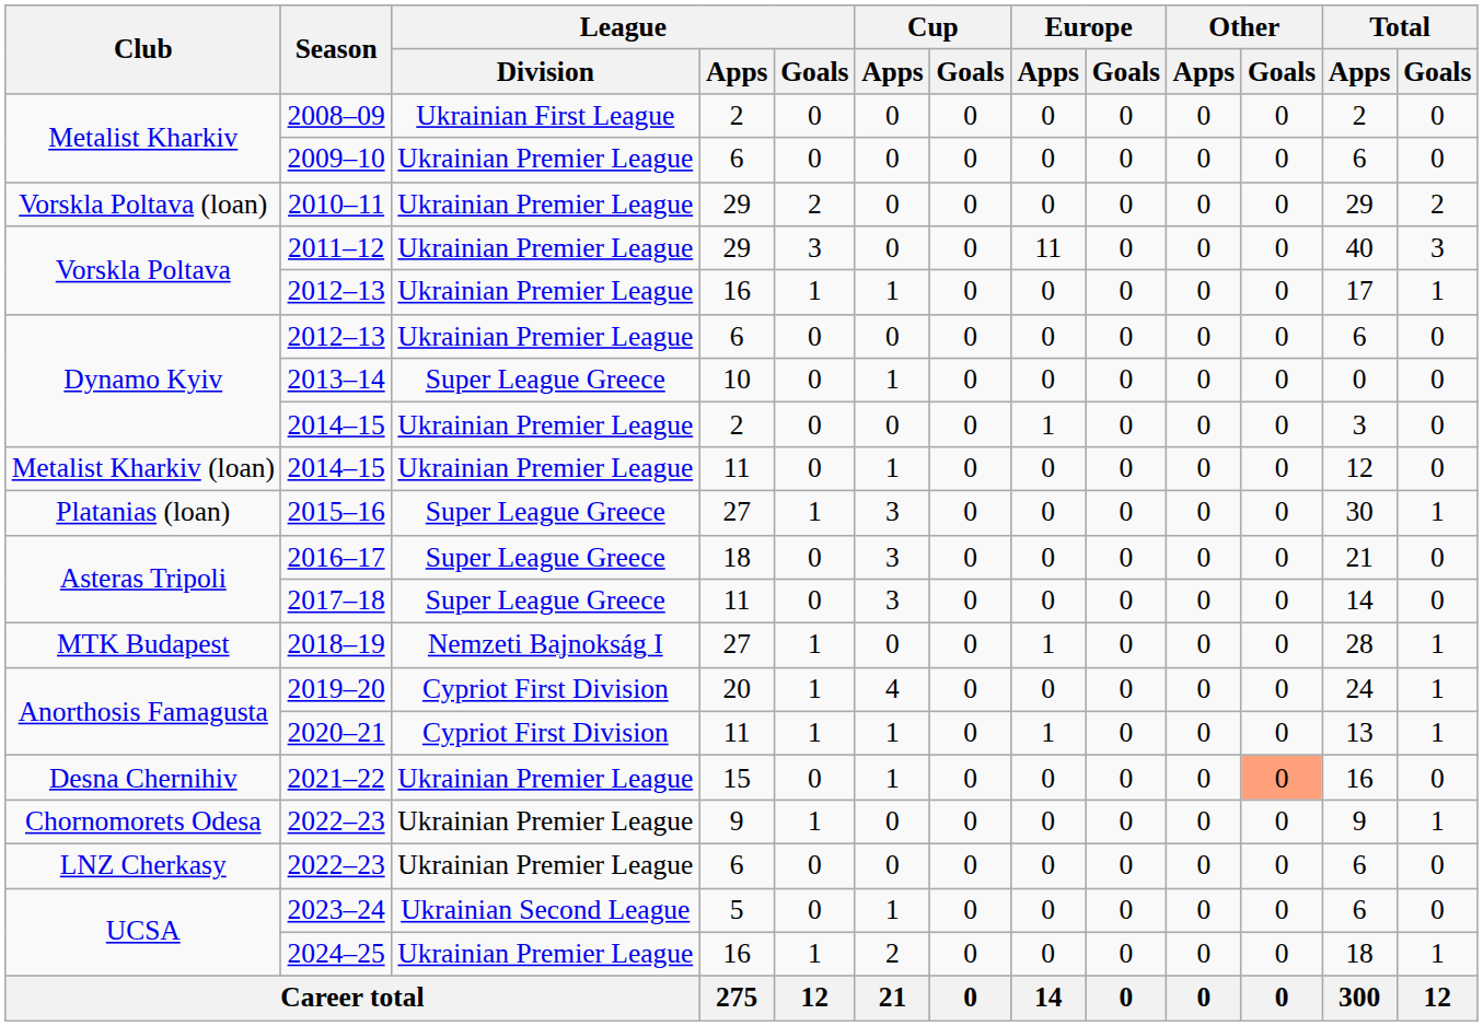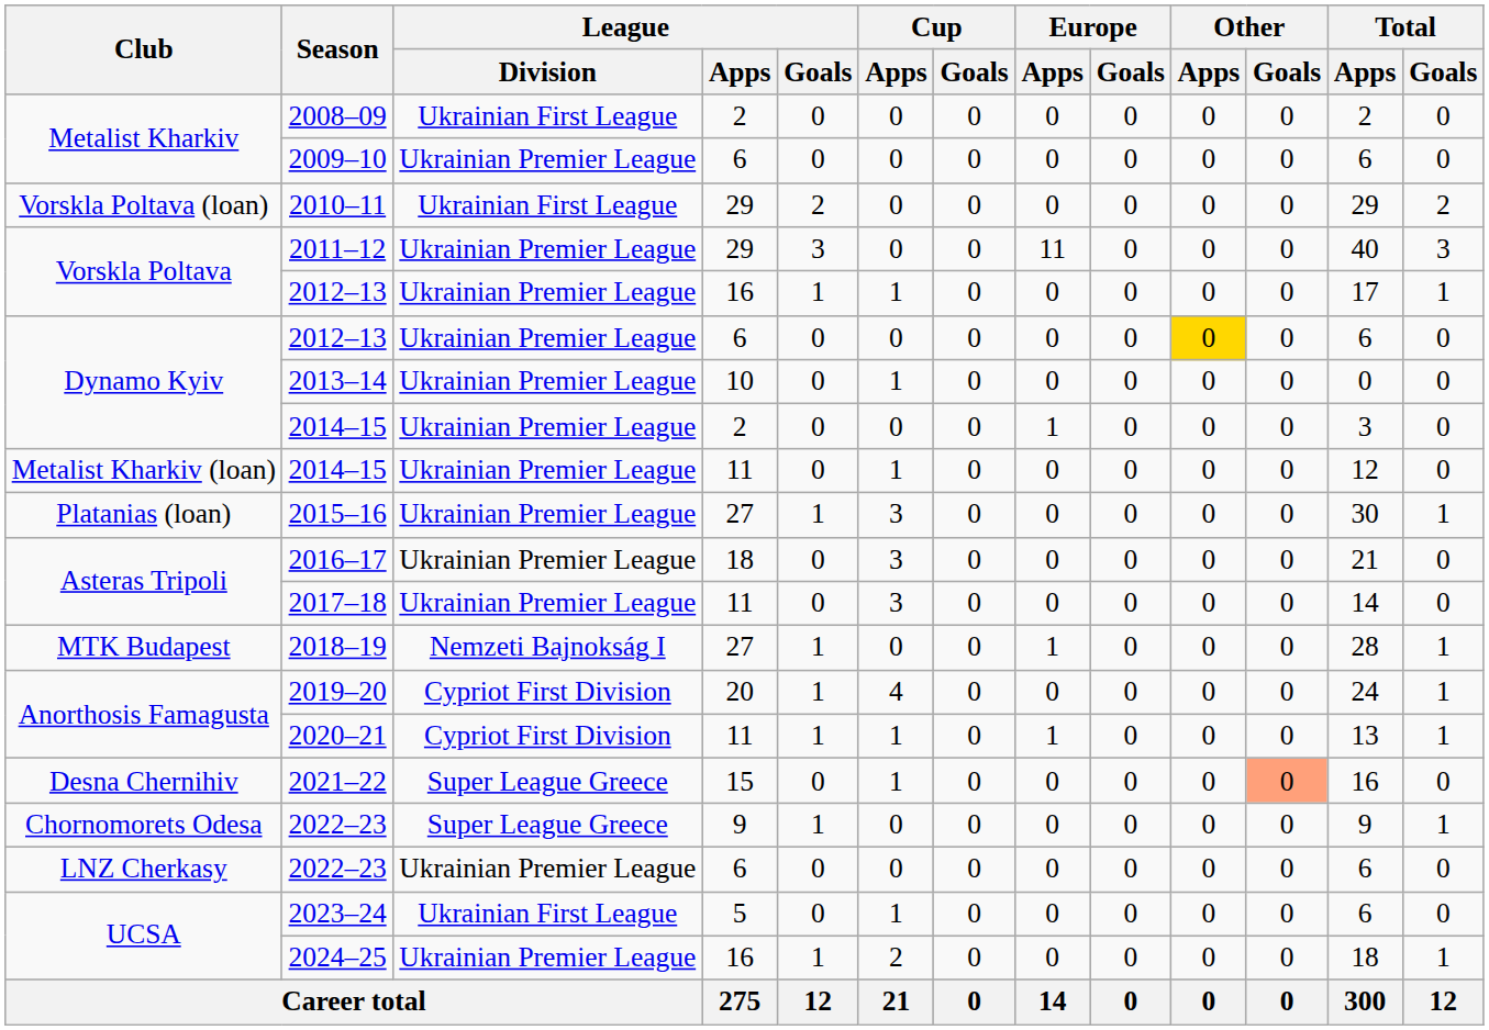 <table class="wikitable" style="text-align:center">
 <tr>
 <th rowspan="2">Club</th>
 <th rowspan="2">Season</th>
 <th colspan="3">League</th>
 <th colspan="2">Cup</th>
 <th colspan="2">Europe</th>
 <th colspan="2">Other</th>
 <th colspan="2">Total</th>
 </tr>
 <tr>
 <th>Division</th>
 <th>Apps</th>
 <th>Goals</th>
 <th>Apps</th>
 <th>Goals</th>
 <th>Apps</th>
 <th>Goals</th>
 <th>Apps</th>
 <th>Goals</th>
 <th>Apps</th>
 <th>Goals</th>
 </tr>
 <tr>
 <td rowspan="2"><a href='#'>Metalist Kharkiv</a></td>
 <td><a href='#'>2008–09</a></td>
 <td><a href='#'>Ukrainian First League</a></td>
 <td>2</td>
 <td>0</td>
 <td>0</td>
 <td>0</td>
 <td>0</td>
 <td>0</td>
 <td>0</td>
 <td>0</td>
 <td>2</td>
 <td>0</td>
 </tr>
 <tr>
 <td><a href='#'>2009–10</a></td>
 <td><a href='#'>Ukrainian Premier League</a></td>
 <td>6</td>
 <td>0</td>
 <td>0</td>
 <td>0</td>
 <td>0</td>
 <td>0</td>
 <td>0</td>
 <td>0</td>
 <td>6</td>
 <td>0</td>
 </tr>
 <tr>
 <td rowspan="1"><a href='#'>Vorskla Poltava</a> (loan)</td>
 <td><a href='#'>2010–11</a></td>
-<td><a href='#'>Ukrainian Premier League</a></td>
+<td><a href='#'>Ukrainian First League</a></td>
 <td>29</td>
 <td>2</td>
 <td>0</td>
 <td>0</td>
 <td>0</td>
 <td>0</td>
 <td>0</td>
 <td>0</td>
 <td>29</td>
 <td>2</td>
 </tr>
 <tr>
 <td rowspan="2"><a href='#'>Vorskla Poltava</a></td>
 <td><a href='#'>2011–12</a></td>
 <td><a href='#'>Ukrainian Premier League</a></td>
 <td>29</td>
 <td>3</td>
 <td>0</td>
 <td>0</td>
 <td>11</td>
 <td>0</td>
 <td>0</td>
 <td>0</td>
 <td>40</td>
 <td>3</td>
 </tr>
 <tr>
 <td><a href='#'>2012–13</a></td>
 <td><a href='#'>Ukrainian Premier League</a></td>
 <td>16</td>
 <td>1</td>
 <td>1</td>
 <td>0</td>
 <td>0</td>
 <td>0</td>
 <td>0</td>
 <td>0</td>
 <td>17</td>
 <td>1</td>
 </tr>
 <tr>
 <td rowspan="3"><a href='#'>Dynamo Kyiv</a></td>
 <td><a href='#'>2012–13</a></td>
 <td><a href='#'>Ukrainian Premier League</a></td>
 <td>6</td>
 <td>0</td>
 <td>0</td>
 <td>0</td>
 <td>0</td>
 <td>0</td>
-<td>0</td>
+<td style="background: gold;">0</td>
 <td>0</td>
 <td>6</td>
 <td>0</td>
 </tr>
 <tr>
 <td><a href='#'>2013–14</a></td>
-<td><a href='#'>Super League Greece</a></td>
+<td><a href='#'>Ukrainian Premier League</a></td>
 <td>10</td>
 <td>0</td>
 <td>1</td>
 <td>0</td>
 <td>0</td>
 <td>0</td>
 <td>0</td>
 <td>0</td>
 <td>0</td>
 <td>0</td>
 </tr>
 <tr>
 <td><a href='#'>2014–15</a></td>
 <td><a href='#'>Ukrainian Premier League</a></td>
 <td>2</td>
 <td>0</td>
 <td>0</td>
 <td>0</td>
 <td>1</td>
 <td>0</td>
 <td>0</td>
 <td>0</td>
 <td>3</td>
 <td>0</td>
 </tr>
 <tr>
 <td rowspan="1"><a href='#'>Metalist Kharkiv</a> (loan)</td>
 <td><a href='#'>2014–15</a></td>
 <td><a href='#'>Ukrainian Premier League</a></td>
 <td>11</td>
 <td>0</td>
 <td>1</td>
 <td>0</td>
 <td>0</td>
 <td>0</td>
 <td>0</td>
 <td>0</td>
 <td>12</td>
 <td>0</td>
 </tr>
 <tr>
 <td rowspan="1"><a href='#'>Platanias</a> (loan)</td>
 <td><a href='#'>2015–16</a></td>
-<td><a href='#'>Super League Greece</a></td>
+<td><a href='#'>Ukrainian Premier League</a></td>
 <td>27</td>
 <td>1</td>
 <td>3</td>
 <td>0</td>
 <td>0</td>
 <td>0</td>
 <td>0</td>
 <td>0</td>
 <td>30</td>
 <td>1</td>
 </tr>
 <tr>
 <td rowspan="2"><a href='#'>Asteras Tripoli</a></td>
 <td><a href='#'>2016–17</a></td>
-<td><a href='#'>Super League Greece</a></td>
+<td>Ukrainian Premier League</td>
 <td>18</td>
 <td>0</td>
 <td>3</td>
 <td>0</td>
 <td>0</td>
 <td>0</td>
 <td>0</td>
 <td>0</td>
 <td>21</td>
 <td>0</td>
 </tr>
 <tr>
 <td><a href='#'>2017–18</a></td>
-<td><a href='#'>Super League Greece</a></td>
+<td><a href='#'>Ukrainian Premier League</a></td>
 <td>11</td>
 <td>0</td>
 <td>3</td>
 <td>0</td>
 <td>0</td>
 <td>0</td>
 <td>0</td>
 <td>0</td>
 <td>14</td>
 <td>0</td>
 </tr>
 <tr>
 <td rowspan="1"><a href='#'>MTK Budapest</a></td>
 <td><a href='#'>2018–19</a></td>
 <td><a href='#'>Nemzeti Bajnokság I</a></td>
 <td>27</td>
 <td>1</td>
 <td>0</td>
 <td>0</td>
 <td>1</td>
 <td>0</td>
 <td>0</td>
 <td>0</td>
 <td>28</td>
 <td>1</td>
 </tr>
 <tr>
 <td rowspan="2"><a href='#'>Anorthosis Famagusta</a></td>
 <td><a href='#'>2019–20</a></td>
 <td><a href='#'>Cypriot First Division</a></td>
 <td>20</td>
 <td>1</td>
 <td>4</td>
 <td>0</td>
 <td>0</td>
 <td>0</td>
 <td>0</td>
 <td>0</td>
 <td>24</td>
 <td>1</td>
 </tr>
 <tr>
 <td><a href='#'>2020–21</a></td>
 <td><a href='#'>Cypriot First Division</a></td>
 <td>11</td>
 <td>1</td>
 <td>1</td>
 <td>0</td>
 <td>1</td>
 <td>0</td>
 <td>0</td>
 <td>0</td>
 <td>13</td>
 <td>1</td>
 </tr>
 <tr>
 <td rowspan="1"><a href='#'>Desna Chernihiv</a></td>
 <td><a href='#'>2021–22</a></td>
-<td><a href='#'>Ukrainian Premier League</a></td>
+<td><a href='#'>Super League Greece</a></td>
 <td>15</td>
 <td>0</td>
 <td>1</td>
 <td>0</td>
 <td>0</td>
 <td>0</td>
 <td>0</td>
 <td style="background: lightsalmon;">0</td>
 <td>16</td>
 <td>0</td>
 </tr>
 <tr>
 <td rowspan="1"><a href='#'>Chornomorets Odesa</a></td>
 <td><a href='#'>2022–23</a></td>
-<td>Ukrainian Premier League</td>
+<td><a href='#'>Super League Greece</a></td>
 <td>9</td>
 <td>1</td>
 <td>0</td>
 <td>0</td>
 <td>0</td>
 <td>0</td>
 <td>0</td>
 <td>0</td>
 <td>9</td>
 <td>1</td>
 </tr>
 <tr>
 <td rowspan="1"><a href='#'>LNZ Cherkasy</a></td>
 <td><a href='#'>2022–23</a></td>
 <td>Ukrainian Premier League</td>
 <td>6</td>
 <td>0</td>
 <td>0</td>
 <td>0</td>
 <td>0</td>
 <td>0</td>
 <td>0</td>
 <td>0</td>
 <td>6</td>
 <td>0</td>
 </tr>
 <tr>
 <td rowspan="2"><a href='#'>UCSA</a></td>
 <td><a href='#'>2023–24</a></td>
-<td><a href='#'>Ukrainian Second League</a></td>
+<td><a href='#'>Ukrainian First League</a></td>
 <td>5</td>
 <td>0</td>
 <td>1</td>
 <td>0</td>
 <td>0</td>
 <td>0</td>
 <td>0</td>
 <td>0</td>
 <td>6</td>
 <td>0</td>
 </tr>
 <tr>
 <td><a href='#'>2024–25</a></td>
 <td><a href='#'>Ukrainian Premier League</a></td>
 <td>16</td>
 <td>1</td>
 <td>2</td>
 <td>0</td>
 <td>0</td>
 <td>0</td>
 <td>0</td>
 <td>0</td>
 <td>18</td>
 <td>1</td>
 </tr>
 <tr>
 <th colspan="3">Career total</th>
 <th>275</th>
 <th>12</th>
 <th>21</th>
 <th>0</th>
 <th>14</th>
 <th>0</th>
 <th>0</th>
 <th>0</th>
 <th>300</th>
 <th>12</th>
 </tr>
 </table>
